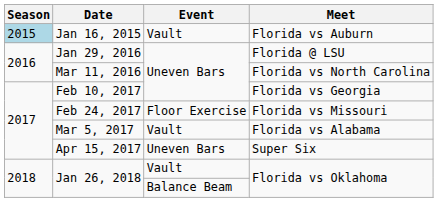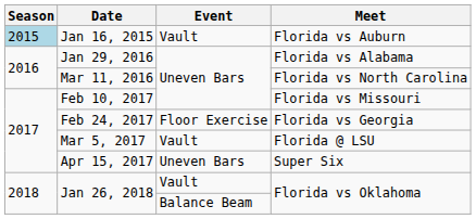 <table class="wikitable">
 <tr>
 <th>Season</th>
 <th>Date</th>
 <th>Event</th>
 <th>Meet</th>
 </tr>
 <tr>
 <td rowspan="1" style="background: lightblue;">2015</td>
 <td>Jan 16, 2015</td>
 <td>Vault</td>
 <td>Florida vs Auburn</td>
 </tr>
 <tr>
 <td rowspan="2">2016</td>
 <td>Jan 29, 2016</td>
 <td rowspan="3">Uneven Bars</td>
-<td>Florida @ LSU</td>
+<td>Florida vs Alabama</td>
 </tr>
 <tr>
 <td>Mar 11, 2016</td>
 <td>Florida vs North Carolina</td>
 </tr>
 <tr>
 <td rowspan="4">2017</td>
 <td>Feb 10, 2017</td>
-<td>Florida vs Georgia</td>
+<td>Florida vs Missouri</td>
 </tr>
 <tr>
 <td>Feb 24, 2017</td>
 <td>Floor Exercise</td>
-<td>Florida vs Missouri</td>
+<td>Florida vs Georgia</td>
 </tr>
 <tr>
 <td>Mar 5, 2017</td>
 <td>Vault</td>
-<td>Florida vs Alabama</td>
+<td>Florida @ LSU</td>
 </tr>
 <tr>
 <td>Apr 15, 2017</td>
 <td>Uneven Bars</td>
 <td>Super Six</td>
 </tr>
 <tr>
 <td rowspan="2">2018</td>
 <td rowspan="2">Jan 26, 2018</td>
 <td>Vault</td>
 <td rowspan="2">Florida vs Oklahoma</td>
 </tr>
 <tr>
 <td>Balance Beam</td>
 </tr>
 </table>
